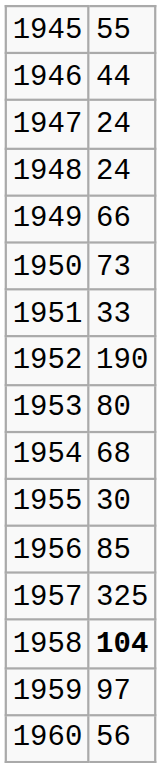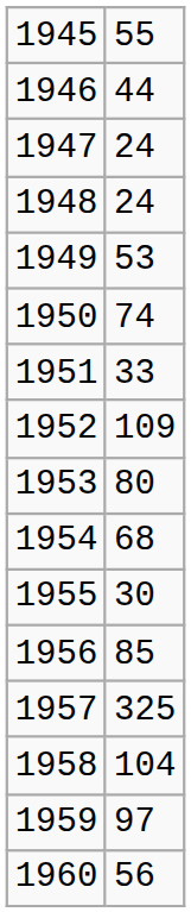 <table class=wikitable style="float:right">
 <tr>
 <td>1945</td>
 <td>55</td>
 </tr>
 <tr>
 <td>1946</td>
 <td>44</td>
 </tr>
 <tr>
 <td>1947</td>
 <td>24</td>
 </tr>
 <tr>
 <td>1948</td>
 <td>24</td>
 </tr>
 <tr>
 <td>1949</td>
-<td>66</td>
+<td>53</td>
 </tr>
 <tr>
 <td>1950</td>
-<td>73</td>
+<td>74</td>
 </tr>
 <tr>
 <td>1951</td>
 <td>33</td>
 </tr>
 <tr>
 <td>1952</td>
-<td>190</td>
+<td>109</td>
 </tr>
 <tr>
 <td>1953</td>
 <td>80</td>
 </tr>
 <tr>
 <td>1954</td>
 <td>68</td>
 </tr>
 <tr>
 <td>1955</td>
 <td>30</td>
 </tr>
 <tr>
 <td>1956</td>
 <td>85</td>
 </tr>
 <tr>
 <td>1957</td>
 <td>325</td>
 </tr>
 <tr>
 <td>1958</td>
-<td><strong>104</strong></td>
+<td>104</td>
 </tr>
 <tr>
 <td>1959</td>
 <td>97</td>
 </tr>
 <tr>
 <td>1960</td>
 <td>56</td>
 </tr>
 </table>
